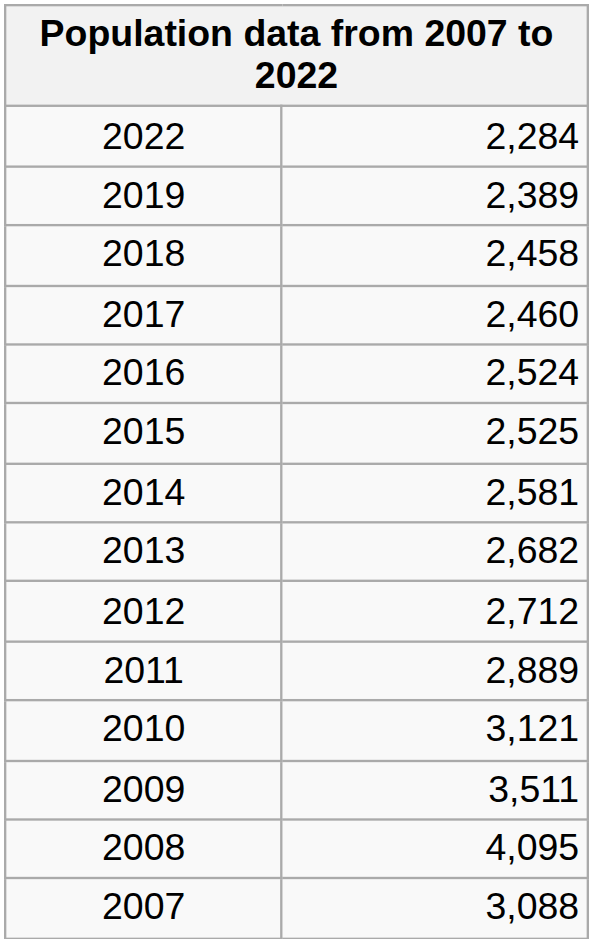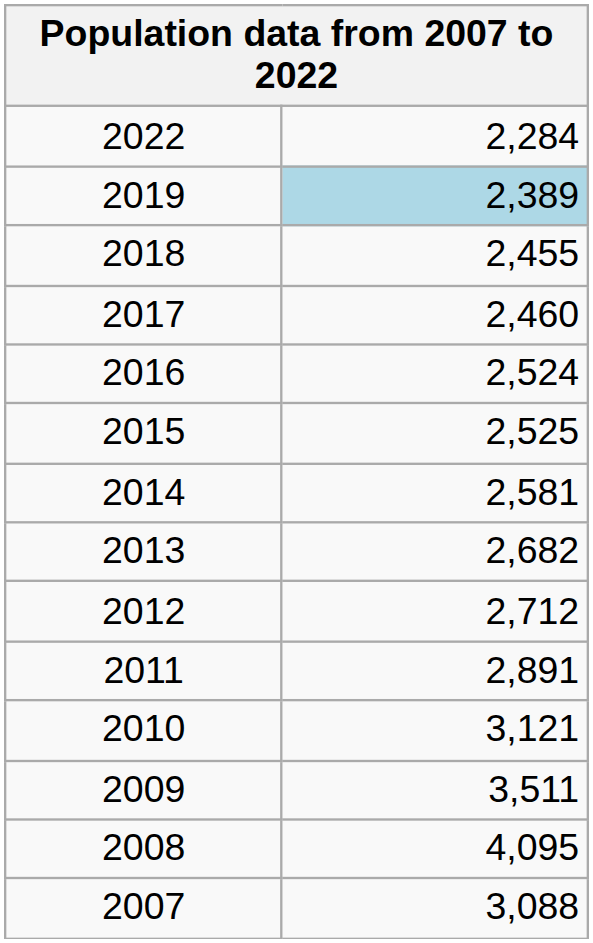 <table class="wikitable" width=250>
 <tr>
 <th colspan="2">Population data from 2007 to 2022</th>
 </tr>
 <tr>
 <td align="center">2022</td>
 <td align="right">2,284</td>
 </tr>
 <tr>
 <td align="center">2019</td>
-<td align="right">2,389</td>
+<td align="right" style="background: lightblue;">2,389</td>
 </tr>
 <tr>
 <td align="center">2018</td>
-<td align="right">2,458</td>
+<td align="right">2,455</td>
 </tr>
 <tr>
 <td align="center">2017</td>
 <td align="right">2,460</td>
 </tr>
 <tr>
 <td align="center">2016</td>
 <td align="right">2,524</td>
 </tr>
 <tr>
 <td align="center">2015</td>
 <td align="right">2,525</td>
 </tr>
 <tr>
 <td align="center">2014</td>
 <td align="right">2,581</td>
 </tr>
 <tr>
 <td align="center">2013</td>
 <td align="right">2,682</td>
 </tr>
 <tr>
 <td align="center">2012</td>
 <td align="right">2,712</td>
 </tr>
 <tr>
 <td align="center">2011</td>
-<td align="right">2,889</td>
+<td align="right">2,891</td>
 </tr>
 <tr>
 <td align="center">2010</td>
 <td align="right">3,121</td>
 </tr>
 <tr>
 <td align="center">2009</td>
 <td align="right">3,511</td>
 </tr>
 <tr>
 <td align="center">2008</td>
 <td align="right">4,095</td>
 </tr>
 <tr>
 <td align="center">2007</td>
 <td align="right">3,088</td>
 </tr>
 </table>
